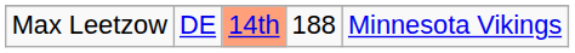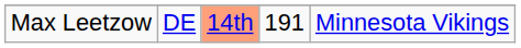 <table class="wikitable" style="text-align:center">
 <tr>
 </tr>
 <tr>
 <td align=left>Max Leetzow</td>
 <td><a href='#'>DE</a></td>
 <td style="background: lightsalmon;"><a href='#'>14th</a></td>
-<td>188</td>
+<td>191</td>
 <td><a href='#'>Minnesota Vikings</a></td>
 </tr>
 </table>
